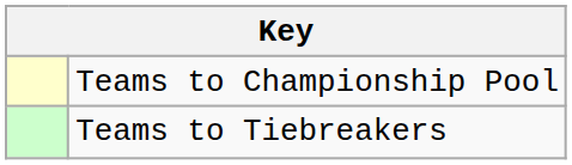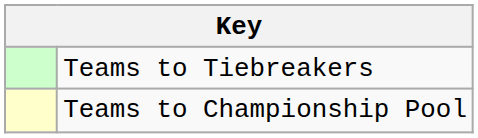 <table class="wikitable" style="text-align: center;">
 <tr>
 <th colspan=2>Key</th>
 </tr>
 <tr>
+<td style="background:#cfc; width:20px;"></td>
+<td align=left>Teams to Tiebreakers</td>
+</tr>
+<tr>
 <td style="background:#ffc; width:20px;"></td>
 <td align=left>Teams to Championship Pool</td>
 </tr>
-<tr>
-<td style="background:#cfc; width:20px;"></td>
-<td align=left>Teams to Tiebreakers</td>
-</tr>
 </table>
